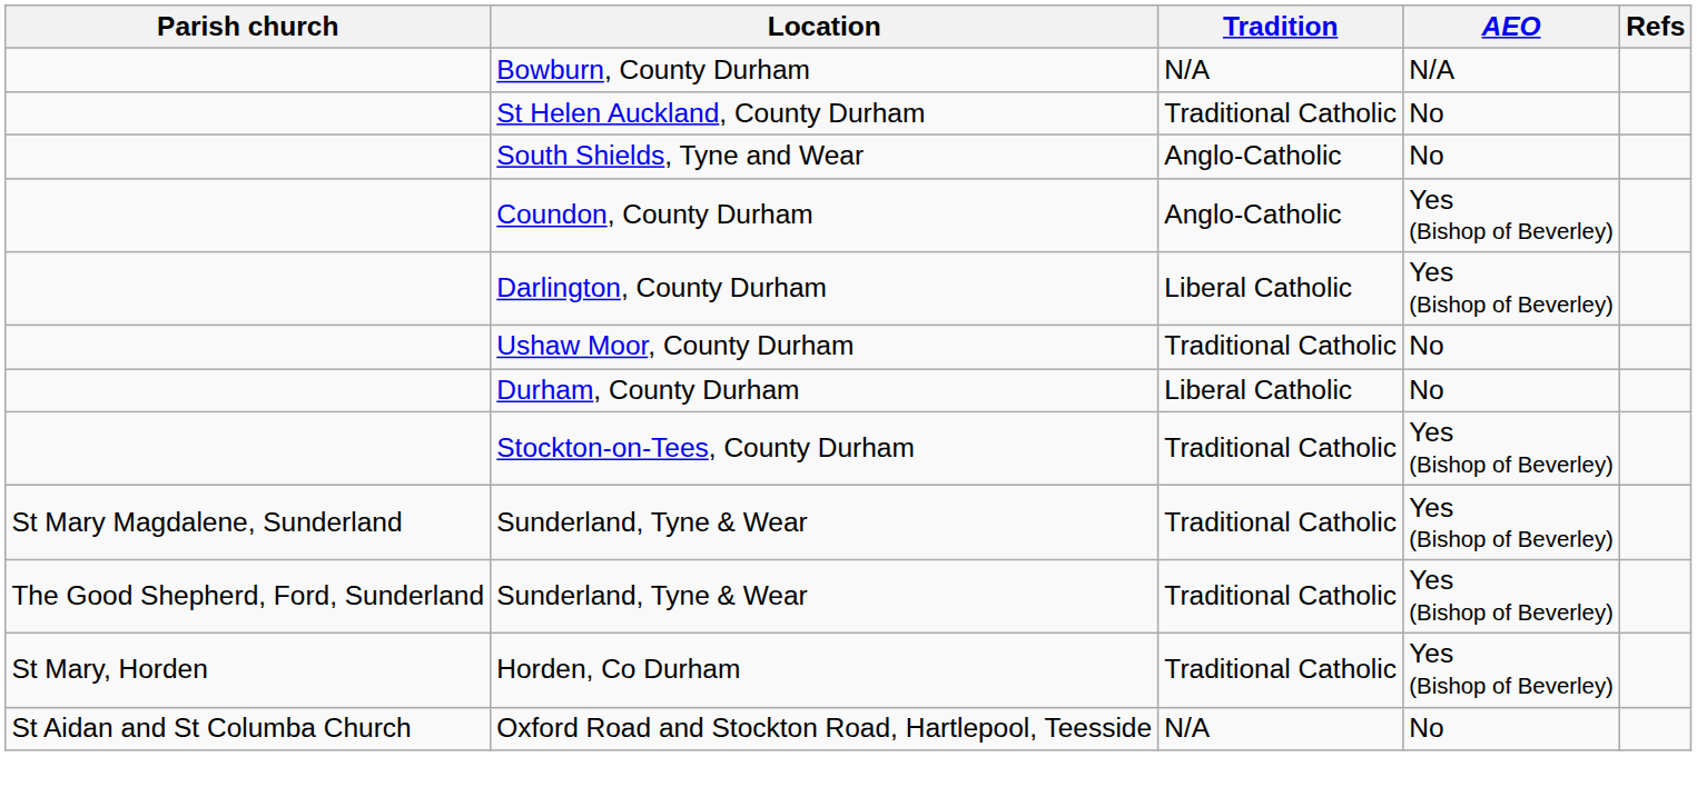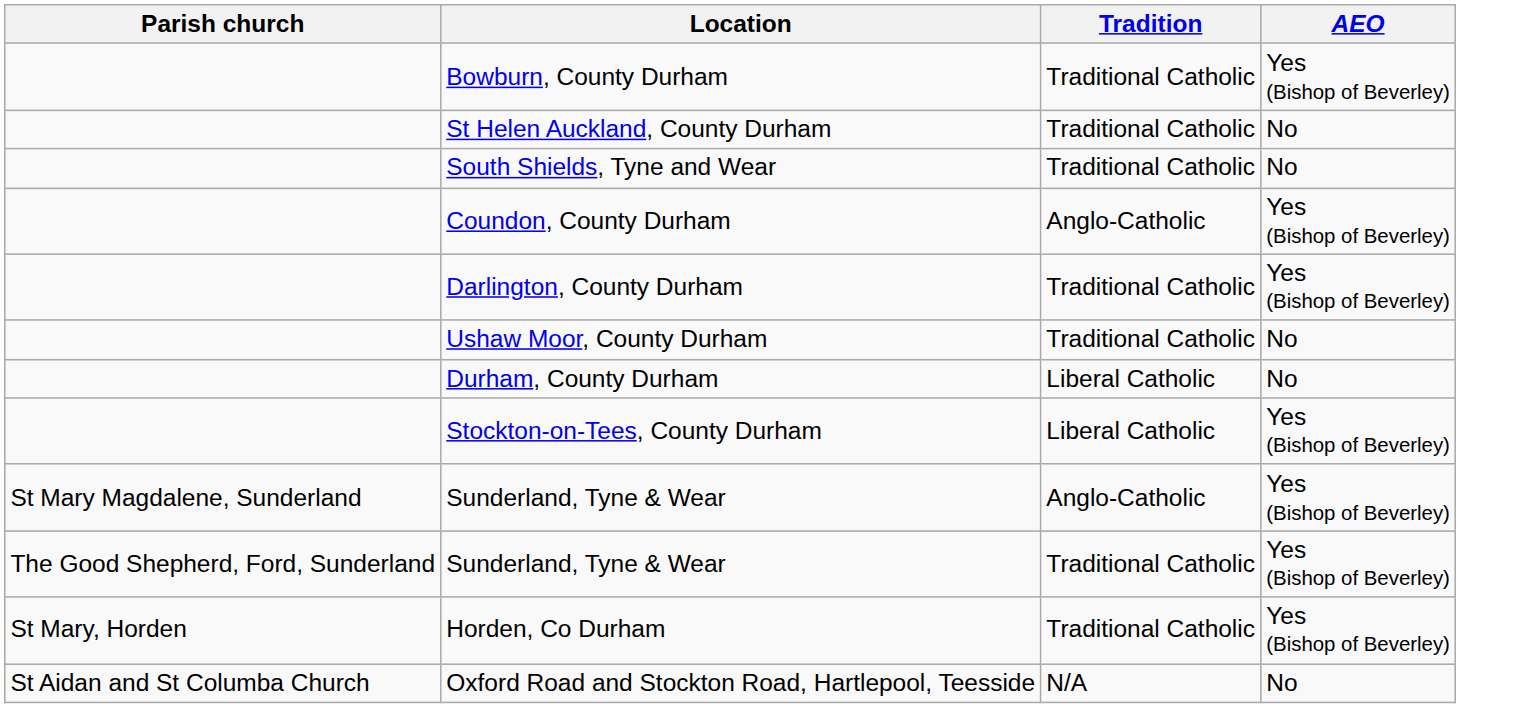 <table class="wikitable sortable">
 <tr>
 <th>Parish church</th>
 <th>Location</th>
 <th><a href='#'>Tradition</a></th>
 <th><em><a href='#'>AEO</a></em></th>
-<th>Refs</th>
 </tr>
 <tr>
 <td></td>
 <td><a href='#'>Bowburn</a>, County Durham</td>
-<td>N/A</td>
-<td>N/A</td>
-<td></td>
+<td>Traditional Catholic</td>
+<td>Yes <br> <small>(Bishop of Beverley)</small></td>
 </tr>
 <tr>
 <td></td>
 <td><a href='#'>St Helen Auckland</a>, County Durham</td>
 <td>Traditional Catholic</td>
 <td>No</td>
-<td></td>
 </tr>
 <tr>
 <td></td>
 <td><a href='#'>South Shields</a>, Tyne and Wear</td>
-<td>Anglo-Catholic</td>
+<td>Traditional Catholic</td>
 <td>No</td>
-<td></td>
 </tr>
 <tr>
 <td></td>
 <td><a href='#'>Coundon</a>, County Durham</td>
 <td>Anglo-Catholic</td>
 <td>Yes <br> <small>(Bishop of Beverley)</small></td>
-<td></td>
 </tr>
 <tr>
 <td></td>
 <td><a href='#'>Darlington</a>, County Durham</td>
-<td>Liberal Catholic</td>
+<td>Traditional Catholic</td>
 <td>Yes <br> <small>(Bishop of Beverley)</small></td>
-<td></td>
 </tr>
 <tr>
 <td></td>
 <td><a href='#'>Ushaw Moor</a>, County Durham</td>
 <td>Traditional Catholic</td>
 <td>No</td>
-<td></td>
 </tr>
 <tr>
 <td></td>
 <td><a href='#'>Durham</a>, County Durham</td>
 <td>Liberal Catholic</td>
 <td>No</td>
-<td></td>
 </tr>
 <tr>
 <td></td>
 <td><a href='#'>Stockton-on-Tees</a>, County Durham</td>
-<td>Traditional Catholic</td>
+<td>Liberal Catholic</td>
 <td>Yes <br> <small>(Bishop of Beverley)</small></td>
-<td></td>
 </tr>
 <tr>
 <td>St Mary Magdalene, Sunderland</td>
 <td>Sunderland, Tyne & Wear</td>
-<td>Traditional Catholic</td>
+<td>Anglo-Catholic</td>
 <td>Yes <br> <small>(Bishop of Beverley)</small></td>
-<td></td>
 </tr>
 <tr>
 <td>The Good Shepherd, Ford, Sunderland</td>
 <td>Sunderland, Tyne & Wear</td>
 <td>Traditional Catholic</td>
 <td>Yes <br> <small>(Bishop of Beverley)</small></td>
-<td></td>
 </tr>
 <tr>
 <td>St Mary, Horden</td>
 <td>Horden, Co Durham</td>
 <td>Traditional Catholic</td>
 <td>Yes <br> <small>(Bishop of Beverley)</small></td>
-<td></td>
 </tr>
 <tr>
 <td>St Aidan and St Columba Church</td>
 <td>Oxford Road and Stockton Road, Hartlepool, Teesside</td>
 <td>N/A</td>
 <td>No</td>
-<td></td>
 </tr>
 </table>
